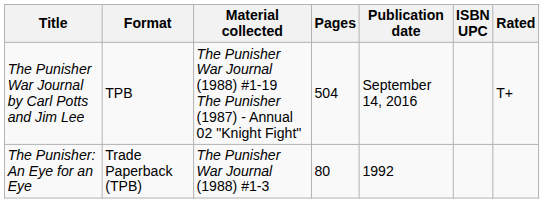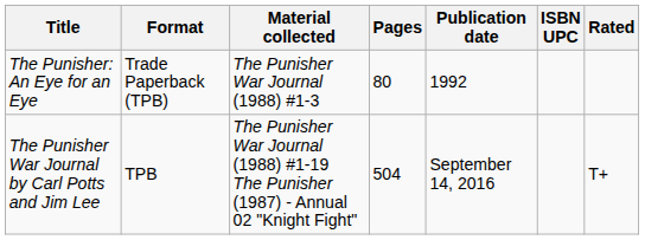 <table class="wikitable">
 <tr>
 <th>Title</th>
 <th>Format</th>
 <th>Material collected</th>
 <th>Pages</th>
 <th>Publication date</th>
 <th>ISBN <br> UPC</th>
 <th>Rated</th>
 </tr>
 <tr>
+<td><em>The Punisher: An Eye for an Eye</em></td>
+<td>Trade Paperback (TPB)</td>
+<td><em>The Punisher War Journal</em> (1988) #1-3</td>
+<td>80</td>
+<td>1992</td>
+<td><br></td>
+<td></td>
+</tr>
+<tr>
 <td><em>The Punisher War Journal<br>by Carl Potts and Jim Lee</em></td>
 <td>TPB</td>
 <td><em>The Punisher War Journal</em> (1988) #1-19<br><em>The Punisher</em> (1987) - Annual 02 "Knight Fight"</td>
 <td>504</td>
 <td>September 14, 2016</td>
 <td></td>
 <td>T+</td>
 </tr>
-<tr>
-<td><em>The Punisher: An Eye for an Eye</em></td>
-<td>Trade Paperback (TPB)</td>
-<td><em>The Punisher War Journal</em> (1988) #1-3</td>
-<td>80</td>
-<td>1992</td>
-<td><br></td>
-<td></td>
-</tr>
 </table>
